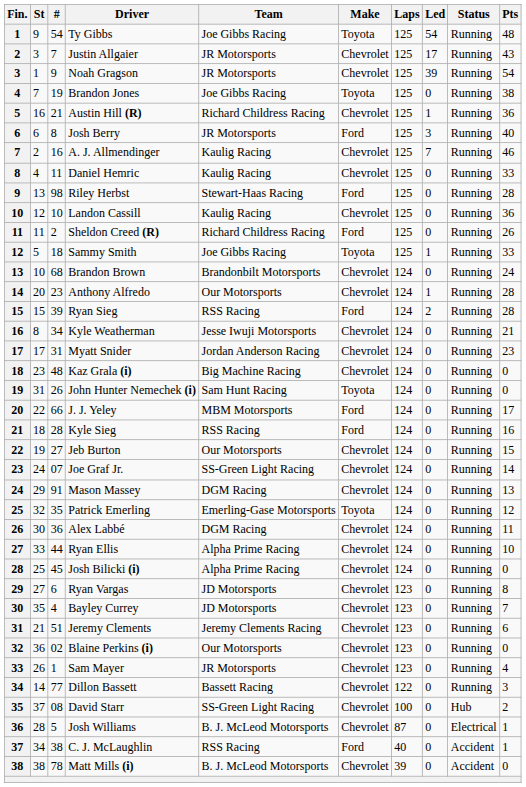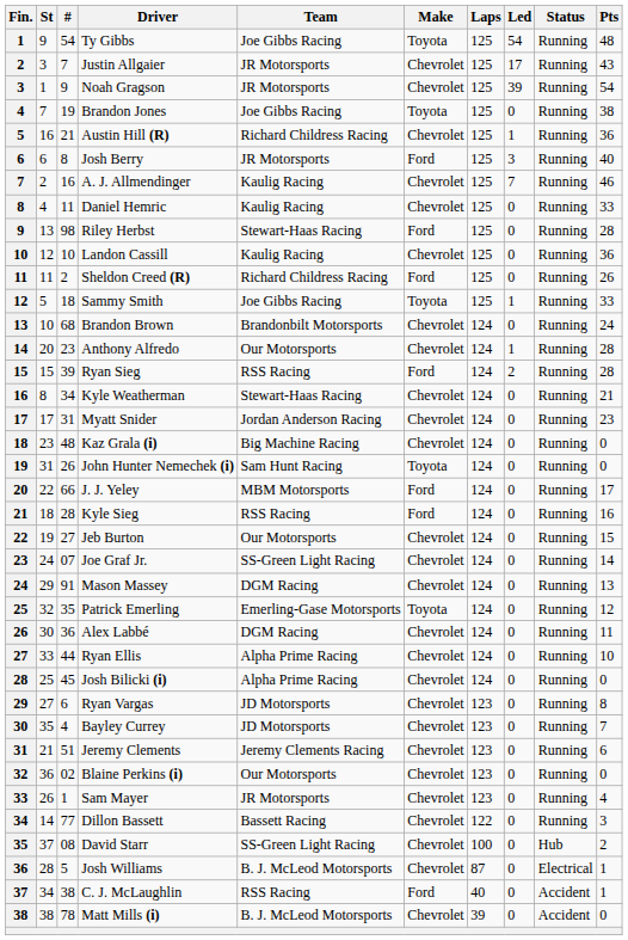 <table class="wikitable" style="font-size:95%">
 <tr>
 <th>Fin.</th>
 <th>St</th>
 <th>#</th>
 <th>Driver</th>
 <th>Team</th>
 <th>Make</th>
 <th>Laps</th>
 <th>Led</th>
 <th>Status</th>
 <th>Pts</th>
 </tr>
 <tr>
 <th>1</th>
 <td>9</td>
 <td>54</td>
 <td>Ty Gibbs</td>
 <td>Joe Gibbs Racing</td>
 <td>Toyota</td>
 <td>125</td>
 <td>54</td>
 <td>Running</td>
 <td>48</td>
 </tr>
 <tr>
 <th>2</th>
 <td>3</td>
 <td>7</td>
 <td>Justin Allgaier</td>
 <td>JR Motorsports</td>
 <td>Chevrolet</td>
 <td>125</td>
 <td>17</td>
 <td>Running</td>
 <td>43</td>
 </tr>
 <tr>
 <th>3</th>
 <td>1</td>
 <td>9</td>
 <td>Noah Gragson</td>
 <td>JR Motorsports</td>
 <td>Chevrolet</td>
 <td>125</td>
 <td>39</td>
 <td>Running</td>
 <td>54</td>
 </tr>
 <tr>
 <th>4</th>
 <td>7</td>
 <td>19</td>
 <td>Brandon Jones</td>
 <td>Joe Gibbs Racing</td>
 <td>Toyota</td>
 <td>125</td>
 <td>0</td>
 <td>Running</td>
 <td>38</td>
 </tr>
 <tr>
 <th>5</th>
 <td>16</td>
 <td>21</td>
 <td>Austin Hill <strong>(R)</strong></td>
 <td>Richard Childress Racing</td>
 <td>Chevrolet</td>
 <td>125</td>
 <td>1</td>
 <td>Running</td>
 <td>36</td>
 </tr>
 <tr>
 <th>6</th>
 <td>6</td>
 <td>8</td>
 <td>Josh Berry</td>
 <td>JR Motorsports</td>
 <td>Ford</td>
 <td>125</td>
 <td>3</td>
 <td>Running</td>
 <td>40</td>
 </tr>
 <tr>
 <th>7</th>
 <td>2</td>
 <td>16</td>
 <td>A. J. Allmendinger</td>
 <td>Kaulig Racing</td>
 <td>Chevrolet</td>
 <td>125</td>
 <td>7</td>
 <td>Running</td>
 <td>46</td>
 </tr>
 <tr>
 <th>8</th>
 <td>4</td>
 <td>11</td>
 <td>Daniel Hemric</td>
 <td>Kaulig Racing</td>
 <td>Chevrolet</td>
 <td>125</td>
 <td>0</td>
 <td>Running</td>
 <td>33</td>
 </tr>
 <tr>
 <th>9</th>
 <td>13</td>
 <td>98</td>
 <td>Riley Herbst</td>
 <td>Stewart-Haas Racing</td>
 <td>Ford</td>
 <td>125</td>
 <td>0</td>
 <td>Running</td>
 <td>28</td>
 </tr>
 <tr>
 <th>10</th>
 <td>12</td>
 <td>10</td>
 <td>Landon Cassill</td>
 <td>Kaulig Racing</td>
 <td>Chevrolet</td>
 <td>125</td>
 <td>0</td>
 <td>Running</td>
 <td>36</td>
 </tr>
 <tr>
 <th>11</th>
 <td>11</td>
 <td>2</td>
 <td>Sheldon Creed <strong>(R)</strong></td>
 <td>Richard Childress Racing</td>
 <td>Ford</td>
 <td>125</td>
 <td>0</td>
 <td>Running</td>
 <td>26</td>
 </tr>
 <tr>
 <th>12</th>
 <td>5</td>
 <td>18</td>
 <td>Sammy Smith</td>
 <td>Joe Gibbs Racing</td>
 <td>Toyota</td>
 <td>125</td>
 <td>1</td>
 <td>Running</td>
 <td>33</td>
 </tr>
 <tr>
 <th>13</th>
 <td>10</td>
 <td>68</td>
 <td>Brandon Brown</td>
 <td>Brandonbilt Motorsports</td>
 <td>Chevrolet</td>
 <td>124</td>
 <td>0</td>
 <td>Running</td>
 <td>24</td>
 </tr>
 <tr>
 <th>14</th>
 <td>20</td>
 <td>23</td>
 <td>Anthony Alfredo</td>
 <td>Our Motorsports</td>
 <td>Chevrolet</td>
 <td>124</td>
 <td>1</td>
 <td>Running</td>
 <td>28</td>
 </tr>
 <tr>
 <th>15</th>
 <td>15</td>
 <td>39</td>
 <td>Ryan Sieg</td>
 <td>RSS Racing</td>
 <td>Ford</td>
 <td>124</td>
 <td>2</td>
 <td>Running</td>
 <td>28</td>
 </tr>
 <tr>
 <th>16</th>
 <td>8</td>
 <td>34</td>
 <td>Kyle Weatherman</td>
-<td>Jesse Iwuji Motorsports</td>
+<td>Stewart-Haas Racing</td>
 <td>Chevrolet</td>
 <td>124</td>
 <td>0</td>
 <td>Running</td>
 <td>21</td>
 </tr>
 <tr>
 <th>17</th>
 <td>17</td>
 <td>31</td>
 <td>Myatt Snider</td>
 <td>Jordan Anderson Racing</td>
 <td>Chevrolet</td>
 <td>124</td>
 <td>0</td>
 <td>Running</td>
 <td>23</td>
 </tr>
 <tr>
 <th>18</th>
 <td>23</td>
 <td>48</td>
 <td>Kaz Grala <strong>(i)</strong></td>
 <td>Big Machine Racing</td>
 <td>Chevrolet</td>
 <td>124</td>
 <td>0</td>
 <td>Running</td>
 <td>0</td>
 </tr>
 <tr>
 <th>19</th>
 <td>31</td>
 <td>26</td>
 <td>John Hunter Nemechek <strong>(i)</strong></td>
 <td>Sam Hunt Racing</td>
 <td>Toyota</td>
 <td>124</td>
 <td>0</td>
 <td>Running</td>
 <td>0</td>
 </tr>
 <tr>
 <th>20</th>
 <td>22</td>
 <td>66</td>
 <td>J. J. Yeley</td>
 <td>MBM Motorsports</td>
 <td>Ford</td>
 <td>124</td>
 <td>0</td>
 <td>Running</td>
 <td>17</td>
 </tr>
 <tr>
 <th>21</th>
 <td>18</td>
 <td>28</td>
 <td>Kyle Sieg</td>
 <td>RSS Racing</td>
 <td>Ford</td>
 <td>124</td>
 <td>0</td>
 <td>Running</td>
 <td>16</td>
 </tr>
 <tr>
 <th>22</th>
 <td>19</td>
 <td>27</td>
 <td>Jeb Burton</td>
 <td>Our Motorsports</td>
 <td>Chevrolet</td>
 <td>124</td>
 <td>0</td>
 <td>Running</td>
 <td>15</td>
 </tr>
 <tr>
 <th>23</th>
 <td>24</td>
 <td>07</td>
 <td>Joe Graf Jr.</td>
 <td>SS-Green Light Racing</td>
 <td>Chevrolet</td>
 <td>124</td>
 <td>0</td>
 <td>Running</td>
 <td>14</td>
 </tr>
 <tr>
 <th>24</th>
 <td>29</td>
 <td>91</td>
 <td>Mason Massey</td>
 <td>DGM Racing</td>
 <td>Chevrolet</td>
 <td>124</td>
 <td>0</td>
 <td>Running</td>
 <td>13</td>
 </tr>
 <tr>
 <th>25</th>
 <td>32</td>
 <td>35</td>
 <td>Patrick Emerling</td>
 <td>Emerling-Gase Motorsports</td>
 <td>Toyota</td>
 <td>124</td>
 <td>0</td>
 <td>Running</td>
 <td>12</td>
 </tr>
 <tr>
 <th>26</th>
 <td>30</td>
 <td>36</td>
 <td>Alex Labbé</td>
 <td>DGM Racing</td>
 <td>Chevrolet</td>
 <td>124</td>
 <td>0</td>
 <td>Running</td>
 <td>11</td>
 </tr>
 <tr>
 <th>27</th>
 <td>33</td>
 <td>44</td>
 <td>Ryan Ellis</td>
 <td>Alpha Prime Racing</td>
 <td>Chevrolet</td>
 <td>124</td>
 <td>0</td>
 <td>Running</td>
 <td>10</td>
 </tr>
 <tr>
 <th>28</th>
 <td>25</td>
 <td>45</td>
 <td>Josh Bilicki <strong>(i)</strong></td>
 <td>Alpha Prime Racing</td>
 <td>Chevrolet</td>
 <td>124</td>
 <td>0</td>
 <td>Running</td>
 <td>0</td>
 </tr>
 <tr>
 <th>29</th>
 <td>27</td>
 <td>6</td>
 <td>Ryan Vargas</td>
 <td>JD Motorsports</td>
 <td>Chevrolet</td>
 <td>123</td>
 <td>0</td>
 <td>Running</td>
 <td>8</td>
 </tr>
 <tr>
 <th>30</th>
 <td>35</td>
 <td>4</td>
 <td>Bayley Currey</td>
 <td>JD Motorsports</td>
 <td>Chevrolet</td>
 <td>123</td>
 <td>0</td>
 <td>Running</td>
 <td>7</td>
 </tr>
 <tr>
 <th>31</th>
 <td>21</td>
 <td>51</td>
 <td>Jeremy Clements</td>
 <td>Jeremy Clements Racing</td>
 <td>Chevrolet</td>
 <td>123</td>
 <td>0</td>
 <td>Running</td>
 <td>6</td>
 </tr>
 <tr>
 <th>32</th>
 <td>36</td>
 <td>02</td>
 <td>Blaine Perkins <strong>(i)</strong></td>
 <td>Our Motorsports</td>
 <td>Chevrolet</td>
 <td>123</td>
 <td>0</td>
 <td>Running</td>
 <td>0</td>
 </tr>
 <tr>
 <th>33</th>
 <td>26</td>
 <td>1</td>
 <td>Sam Mayer</td>
 <td>JR Motorsports</td>
 <td>Chevrolet</td>
 <td>123</td>
 <td>0</td>
 <td>Running</td>
 <td>4</td>
 </tr>
 <tr>
 <th>34</th>
 <td>14</td>
 <td>77</td>
 <td>Dillon Bassett</td>
 <td>Bassett Racing</td>
 <td>Chevrolet</td>
 <td>122</td>
 <td>0</td>
 <td>Running</td>
 <td>3</td>
 </tr>
 <tr>
 <th>35</th>
 <td>37</td>
 <td>08</td>
 <td>David Starr</td>
 <td>SS-Green Light Racing</td>
 <td>Chevrolet</td>
 <td>100</td>
 <td>0</td>
 <td>Hub</td>
 <td>2</td>
 </tr>
 <tr>
 <th>36</th>
 <td>28</td>
 <td>5</td>
 <td>Josh Williams</td>
 <td>B. J. McLeod Motorsports</td>
 <td>Chevrolet</td>
 <td>87</td>
 <td>0</td>
 <td>Electrical</td>
 <td>1</td>
 </tr>
 <tr>
 <th>37</th>
 <td>34</td>
 <td>38</td>
 <td>C. J. McLaughlin</td>
 <td>RSS Racing</td>
 <td>Ford</td>
 <td>40</td>
 <td>0</td>
 <td>Accident</td>
 <td>1</td>
 </tr>
 <tr>
 <th>38</th>
 <td>38</td>
 <td>78</td>
 <td>Matt Mills <strong>(i)</strong></td>
 <td>B. J. McLeod Motorsports</td>
 <td>Chevrolet</td>
 <td>39</td>
 <td>0</td>
 <td>Accident</td>
 <td>0</td>
 </tr>
 <tr>
 <th colspan="10"></th>
 </tr>
 </table>
